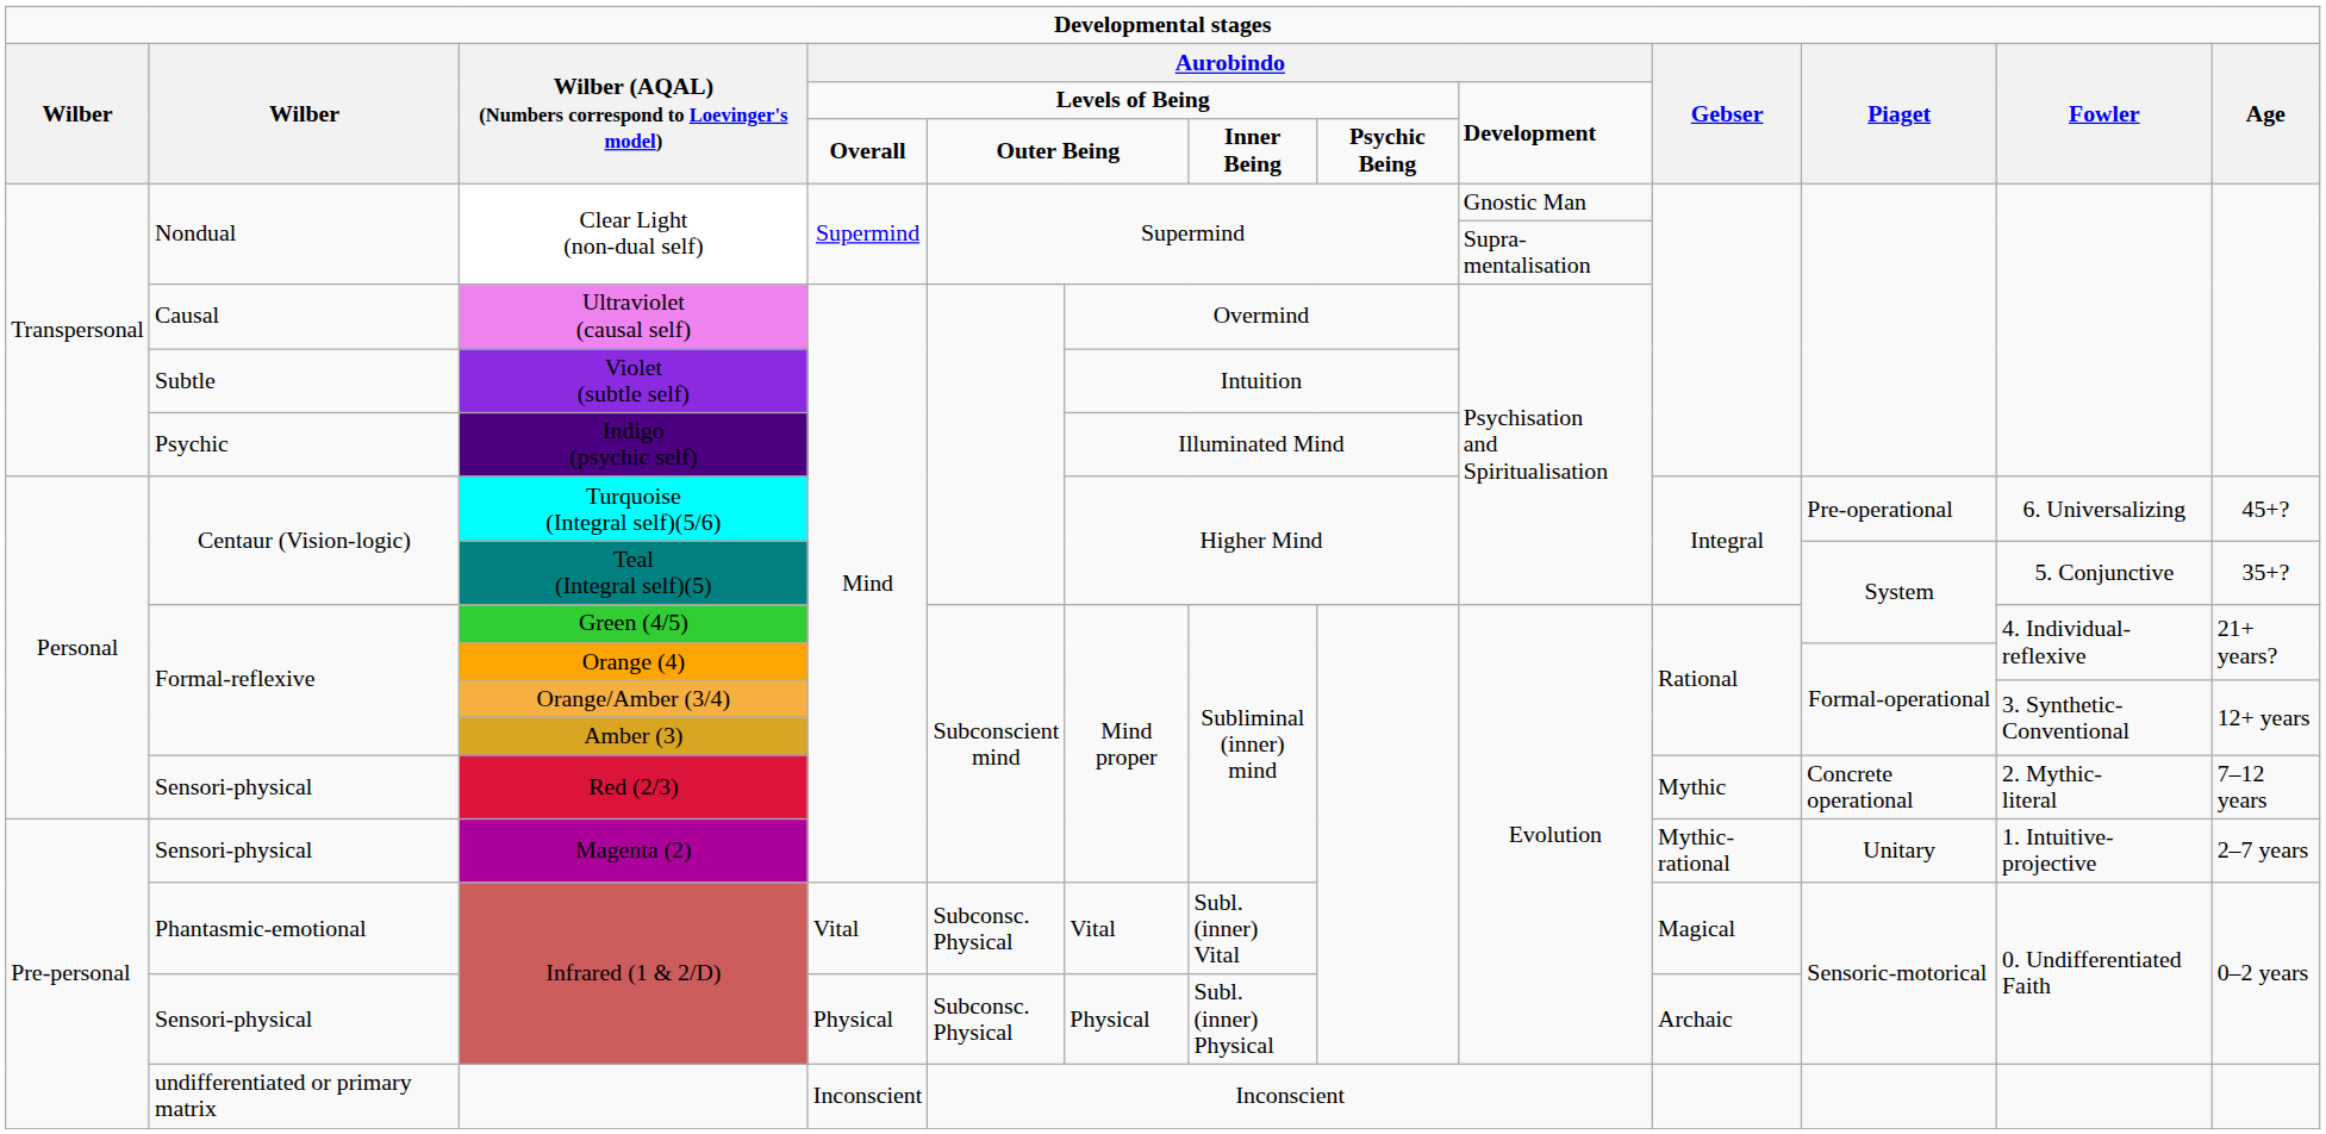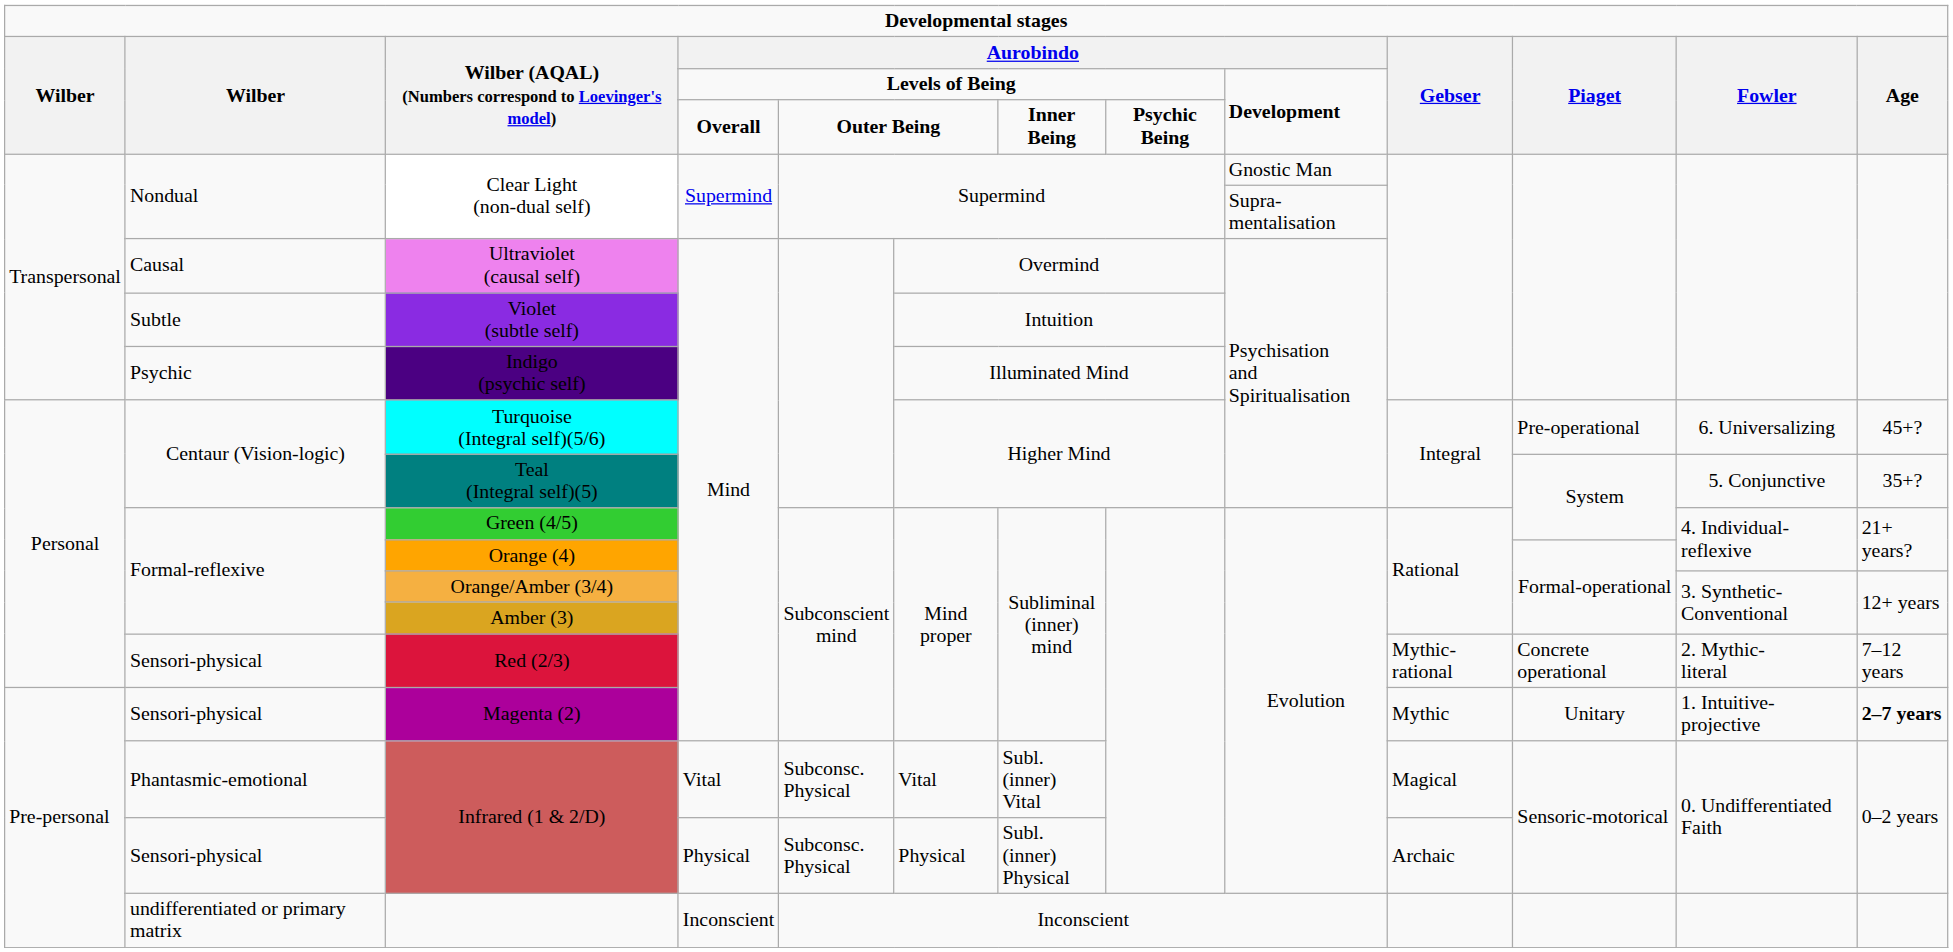 <table class="wikitable collapsible collapsed" style="float:right;">
 <tr>
 <td colspan=13 align=center><strong>Developmental stages</strong></td>
 </tr>
 <tr>
 <th rowspan=3>Wilber</th>
 <th rowspan=3>Wilber</th>
 <th rowspan=3>Wilber (AQAL)<br><small>(Numbers correspond to <a href='#'>Loevinger's model</a>)</small></th>
 <th colspan=6><a href='#'>Aurobindo</a></th>
 <th rowspan=3><a href='#'>Gebser</a></th>
 <th rowspan=3><a href='#'>Piaget</a></th>
 <th rowspan=3><a href='#'>Fowler</a></th>
 <th rowspan=3>Age</th>
 </tr>
 <tr header row 2>
 <td colspan=5 align=center><strong>Levels of Being</strong></td>
 <td rowspan=2><strong>Development</strong></td>
 </tr>
 <tr header row 3>
 <td align=center><strong>Overall</strong></td>
 <td align=center colspan=2><strong>Outer Being</strong></td>
 <td align=center><strong>Inner Being</strong></td>
 <td align=center><strong>Psychic Being</strong></td>
 </tr>
 <tr Universalizing>
 <td WilberI rowspan=5>Transpersonal</td>
 <td WilberII rowspan=2>Nondual</td>
 <td Wilber_AQAL rowspan=2 align=center style="background:white;">Clear Light<br>(non-dual self)</td>
 <td Aurobindo-Overall rowspan=2 align=center><a href='#'>Supermind</a></td>
 <td Aurobindo-OIP rowspan=2 colspan=4 align=center>Supermind</td>
 <td Aurobindo-Development>Gnostic Man</td>
 <td Gebser  rowspan=5></td>
 <td Piaget  rowspan=5></td>
 <td Fowler  rowspan=5></td>
 <td Age     rowspan=5></td>
 </tr>
 <tr 1>
 <td Aurobindo-Development>Supra-mentalisation</td>
 </tr>
 <tr 2>
 <td WilberII>Causal</td>
 <td Wilber_AQAL align=center style="background:violet;">Ultraviolet<br>(causal self)</td>
 <td Aurobindo-Overall rowspan=11 align=center>Mind</td>
 <td Aurobindo-Outer colspan=1 rowspan=5></td>
 <td Aurobindo-IP colspan=3 align=center>Overmind</td>
 <td Aurobindo-Development rowspan=5>Psychisation<br>and<br>Spiritualisation</td>
 </tr>
 <tr 3>
 <td WilberII>Subtle</td>
 <td Wilber_AQAL align=center style="background:blueviolet">Violet<br>(subtle self)</td>
 <td Aurobindo-IP colspan=3 align=center>Intuition</td>
 </tr>
 <tr 4>
 <td WilberII>Psychic</td>
 <td Wilber_AQAL align=center   style="background:indigo">Indigo<br>(psychic self)</td>
 <td Aurobindo-IP colspan=3 align=center>Illuminated Mind</td>
 </tr>
 <tr 5>
 <td WilberI rowspan=7   align=center>Personal</td>
 <td WilberII   rowspan=2   align=center>Centaur (Vision-logic)</td>
 <td Wilber_AQAL align=center     align=center  style="background:aqua;">Turquoise<br>(Integral self)(5/6)</td>
 <td Aurobindo-IP colspan=3 rowspan=2 align=center>Higher Mind</td>
 <td Gebser rowspan=2 align=center>Integral</td>
 <td Piaget>Pre-operational</td>
 <td Fowler rowspan=1 align=center>6. Universalizing</td>
 <td Age rowspan=1 align=center>45+?</td>
 </tr>
 <tr>
 <td Wilber_AQAL align=center    style="background:teal;">Teal<br>(Integral self)(5)</td>
 <td Piaget rowspan=2 align=center>System</td>
 <td Fowler rowspan=1 align=center>5. Conjunctive</td>
 <td Age rowspan=1 align=center>35+?</td>
 </tr>
 <tr 6>
 <td WilberII rowspan=4>Formal-reflexive</td>
 <td Wilber_AQAL align=center style="background:limegreen;">Green (4/5)</td>
 <td Aurobindo-Sub rowspan=6 align=center>Subconscient<br>mind</td>
 <td Aurobindo-Outer colspan=1 rowspan =6 align=center>Mind proper</td>
 <td Aurobindo-I rowspan=6 align=center>Subliminal<br>(inner)<br>mind</td>
 <td Aurobindo-P rowspan=8></td>
 <td Aurobindo-D rowspan=8 align=center>Evolution</td>
 <td Gebser   rowspan=4>Rational</td>
 <td Fowler   rowspan=2>4. Individual-reflexive</td>
 <td Age      rowspan=2>21+ years?</td>
 </tr>
 <tr>
 <td Wilber_AQAL align=center  style="background:orange;">Orange (4)</td>
 <td Piaget rowspan=3 align=center>Formal-operational</td>
 </tr>
 <tr 7>
 <td Wilber_AQAL align=center style="background: #f5b041;">Orange/Amber (3/4)</td>
 <td Fowler   rowspan=2>3. Synthetic-<br>Conventional</td>
 <td Age      rowspan=2>12+ years</td>
 </tr>
 <tr>
 <td Wilber_AQAL align=center  style="background:goldenrod;">Amber (3)</td>
 </tr>
 <tr 8>
 <td WilberII>Sensori-physical</td>
 <td Wilber_AQAL align=center     style="background:crimson">Red (2/3)</td>
-<td Gebser>Mythic</td>
+<td Gebser>Mythic-rational</td>
 <td Piaget>Concrete operational</td>
 <td Fowler>2. Mythic-<br>literal</td>
 <td Age>7–12 years</td>
 </tr>
 <tr 9>
 <td Wilber I rowspan=4>Pre-personal</td>
 <td WilberII>Sensori-physical</td>
 <td Wilber_AQAL align=center       style="background:#AC009B;">Magenta (2)</td>
-<td Gebser>Mythic-rational</td>
+<td Gebser>Mythic</td>
 <td Piaget rowspan=1 align=center>Unitary</td>
 <td Fowler>1. Intuitive-<br>projective</td>
-<td Age>2–7 years</td>
+<td Age><strong>2–7 years</strong></td>
 </tr>
 <tr 10>
 <td WilberII>Phantasmic-emotional</td>
 <td Wilber_AQAL rowspan=2 align=center style="background:indianred;">Infrared (1 & 2/D)</td>
 <td Aurobindo-Overall>Vital</td>
 <td Aurobindo-sub>Subconsc.<br>Physical</td>
 <td Aurobindo-Outer>Vital</td>
 <td Aurobindo-Inner colspan=1>Subl.<br>(inner)<br>Vital</td>
 <td Gebser>Magical</td>
 <td Piaget rowspan=2>Sensoric-motorical</td>
 <td Fowler rowspan=2>0. Undifferentiated<br>Faith</td>
 <td Age    rowspan=2>0–2 years</td>
 </tr>
 <tr 11>
 <td WilberII>Sensori-physical</td>
 <td Aurobindo-Overall>Physical</td>
 <td Aurobindo-sub>Subconsc.<br>Physical</td>
 <td Aurobindo-Outer>Physical</td>
 <td Aurobindo-Inner colspan=1>Subl. (inner)<br>Physical</td>
 <td Gebser rowspan=1>Archaic</td>
 </tr>
 <tr 12>
 <td WilberII>undifferentiated or primary matrix</td>
 <td Wilber_AQAL align=center></td>
 <td Aurobindo-Overall>Inconscient</td>
 <td Aurobindo-SOIP colspan=5 align=center>Inconscient</td>
 <td></td>
 <td></td>
 <td></td>
 <td></td>
 </tr>
 <tr>
 </tr>
 </table>
